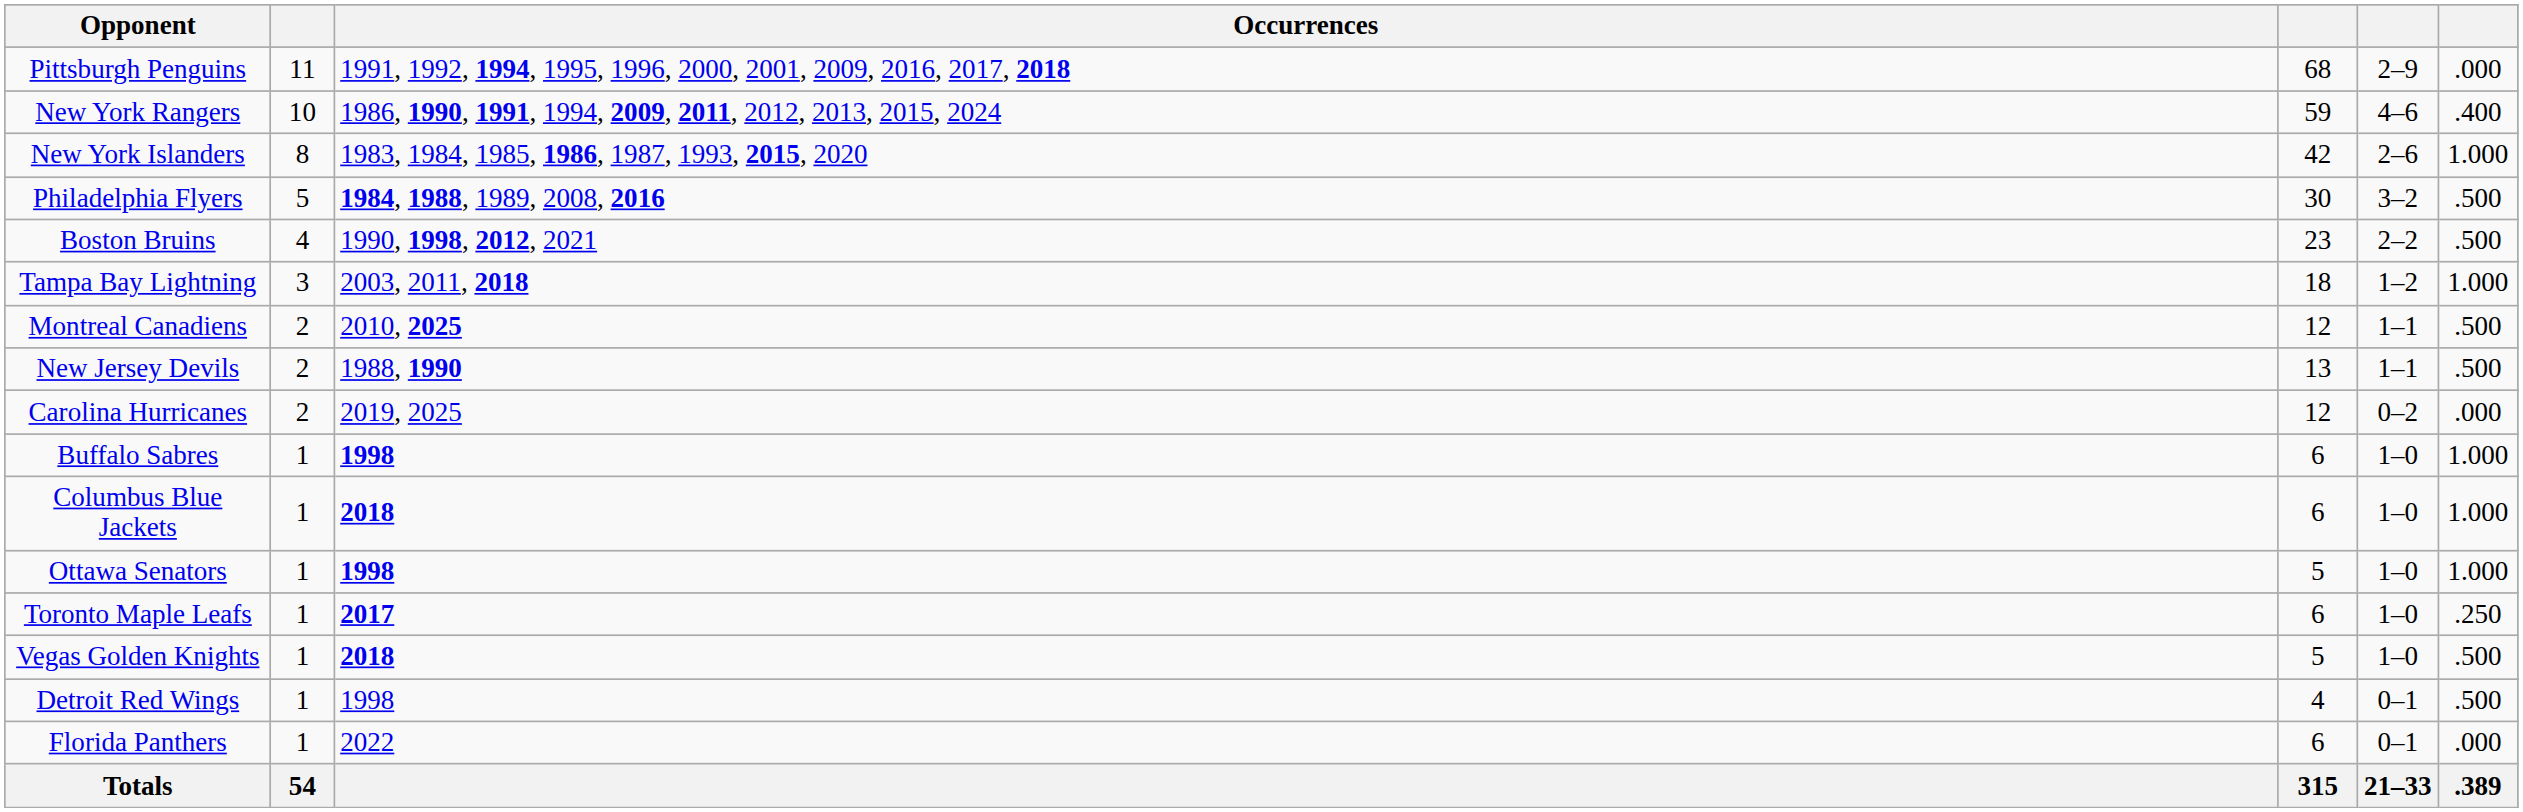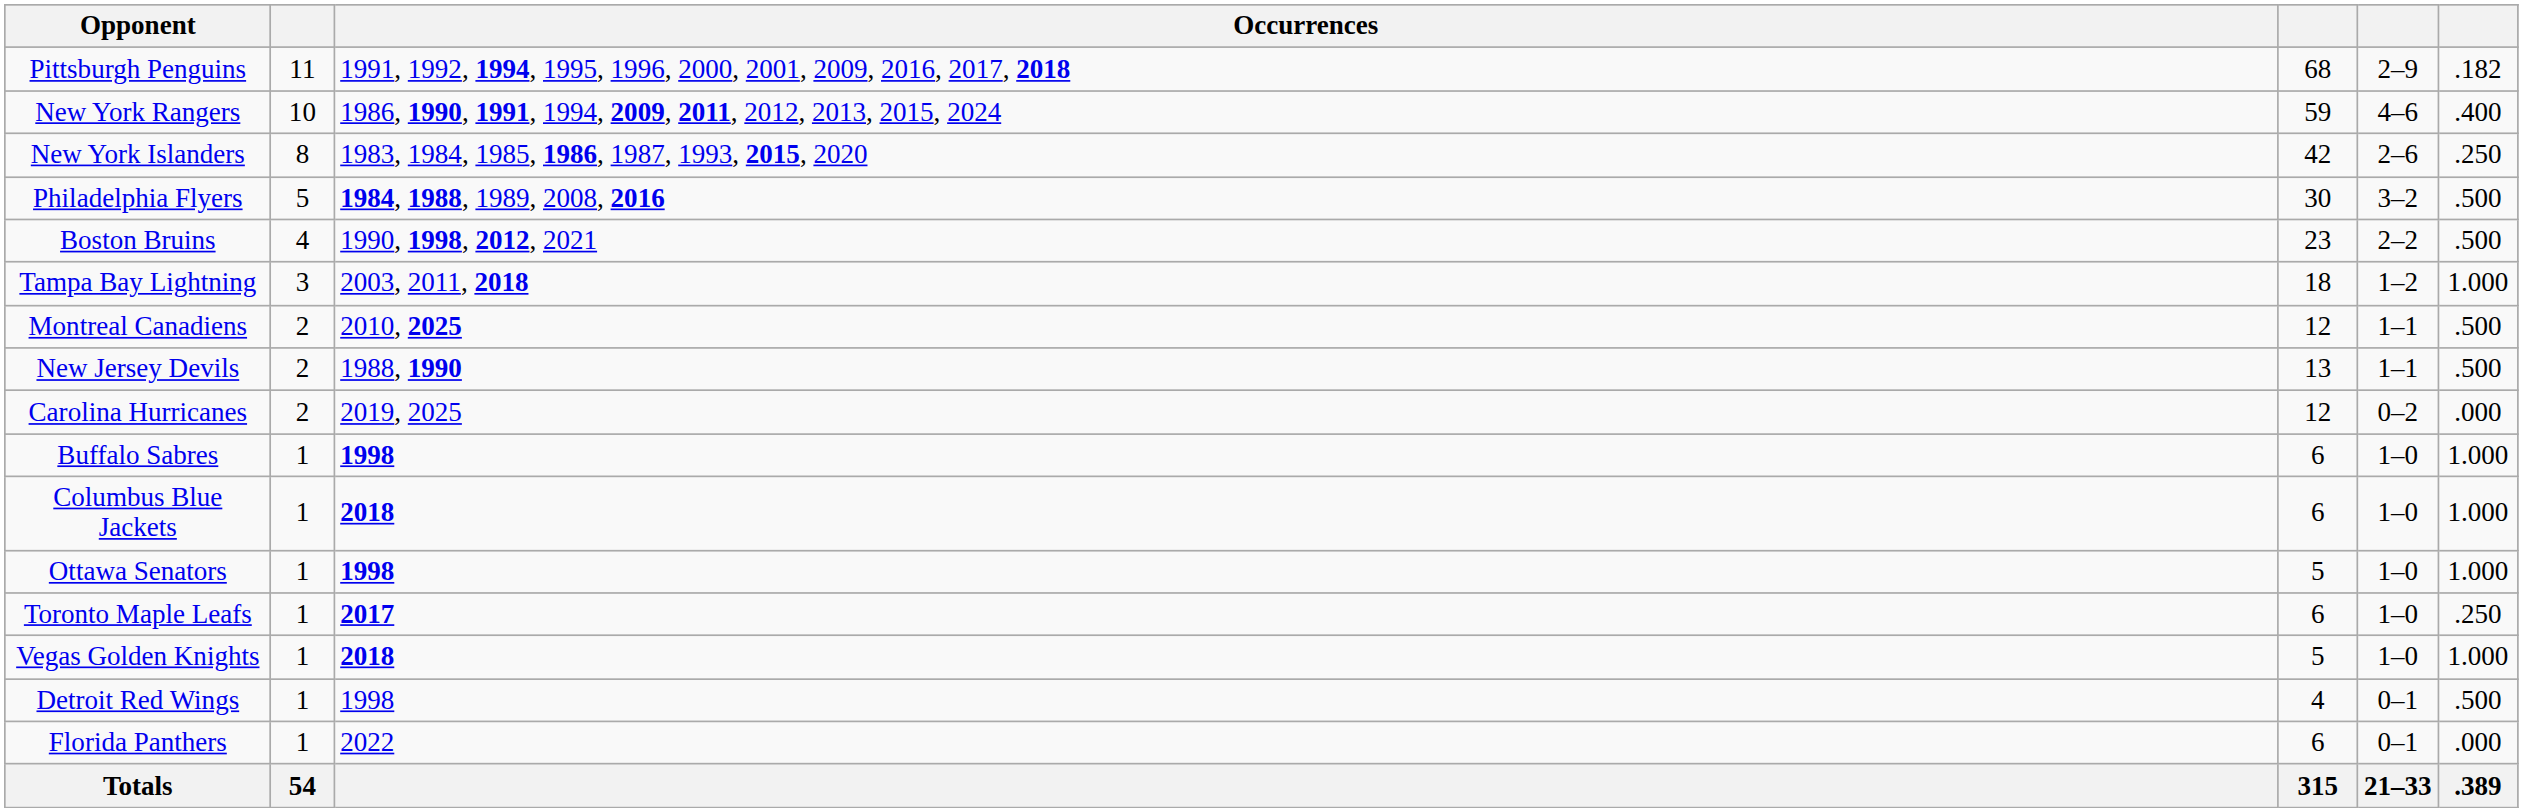 <table class="wikitable sortable" style="text-align: center; width: 75%;">
 <tr>
 <th width="150">Opponent</th>
 <th width="30"></th>
 <th>Occurrences</th>
 <th width="40"></th>
 <th width="40"></th>
 <th width="40"></th>
 </tr>
 <tr>
 <td><a href='#'>Pittsburgh Penguins</a></td>
 <td>11</td>
 <td align=left><a href='#'>1991</a>, <a href='#'>1992</a>, <strong><a href='#'>1994</a></strong>, <a href='#'>1995</a>, <a href='#'>1996</a>, <a href='#'>2000</a>, <a href='#'>2001</a>, <a href='#'>2009</a>, <a href='#'>2016</a>, <a href='#'>2017</a>, <strong><a href='#'>2018</a></strong></td>
 <td>68</td>
 <td>2–9</td>
-<td>.000</td>
+<td>.182</td>
 </tr>
 <tr>
 <td><a href='#'>New York Rangers</a></td>
 <td>10</td>
 <td align=left><a href='#'>1986</a>, <strong><a href='#'>1990</a></strong>, <strong><a href='#'>1991</a></strong>, <a href='#'>1994</a>, <strong><a href='#'>2009</a></strong>, <strong><a href='#'>2011</a></strong>, <a href='#'>2012</a>, <a href='#'>2013</a>, <a href='#'>2015</a>, <a href='#'>2024</a></td>
 <td>59</td>
 <td>4–6</td>
 <td>.400</td>
 </tr>
 <tr>
 <td><a href='#'>New York Islanders</a></td>
 <td>8</td>
 <td align=left><a href='#'>1983</a>, <a href='#'>1984</a>, <a href='#'>1985</a>, <strong><a href='#'>1986</a></strong>, <a href='#'>1987</a>, <a href='#'>1993</a>, <strong><a href='#'>2015</a></strong>, <a href='#'>2020</a></td>
 <td>42</td>
 <td>2–6</td>
-<td>1.000</td>
+<td>.250</td>
 </tr>
 <tr>
 <td><a href='#'>Philadelphia Flyers</a></td>
 <td>5</td>
 <td align=left><strong><a href='#'>1984</a></strong>, <strong><a href='#'>1988</a></strong>, <a href='#'>1989</a>, <a href='#'>2008</a>, <strong><a href='#'>2016</a></strong></td>
 <td>30</td>
 <td>3–2</td>
 <td>.500</td>
 </tr>
 <tr>
 <td><a href='#'>Boston Bruins</a></td>
 <td>4</td>
 <td align=left><a href='#'>1990</a>, <strong><a href='#'>1998</a></strong>, <strong><a href='#'>2012</a></strong>, <a href='#'>2021</a></td>
 <td>23</td>
 <td>2–2</td>
 <td>.500</td>
 </tr>
 <tr>
 <td><a href='#'>Tampa Bay Lightning</a></td>
 <td>3</td>
 <td align=left><a href='#'>2003</a>, <a href='#'>2011</a>, <strong><a href='#'>2018</a></strong></td>
 <td>18</td>
 <td>1–2</td>
 <td>1.000</td>
 </tr>
 <tr>
 <td><a href='#'>Montreal Canadiens</a></td>
 <td>2</td>
 <td align=left><a href='#'>2010</a>, <strong><a href='#'>2025</a></strong></td>
 <td>12</td>
 <td>1–1</td>
 <td>.500</td>
 </tr>
 <tr>
 <td><a href='#'>New Jersey Devils</a></td>
 <td>2</td>
 <td align=left><a href='#'>1988</a>, <strong><a href='#'>1990</a></strong></td>
 <td>13</td>
 <td>1–1</td>
 <td>.500</td>
 </tr>
 <tr>
 <td><a href='#'>Carolina Hurricanes</a></td>
 <td>2</td>
 <td align=left><a href='#'>2019</a>, <a href='#'>2025</a></td>
 <td>12</td>
 <td>0–2</td>
 <td>.000</td>
 </tr>
 <tr>
 <td><a href='#'>Buffalo Sabres</a></td>
 <td>1</td>
 <td align=left><strong><a href='#'>1998</a></strong></td>
 <td>6</td>
 <td>1–0</td>
 <td>1.000</td>
 </tr>
 <tr>
 <td><a href='#'>Columbus Blue Jackets</a></td>
 <td>1</td>
 <td align=left><strong><a href='#'>2018</a></strong></td>
 <td>6</td>
 <td>1–0</td>
 <td>1.000</td>
 </tr>
 <tr>
 <td><a href='#'>Ottawa Senators</a></td>
 <td>1</td>
 <td align=left><strong><a href='#'>1998</a></strong></td>
 <td>5</td>
 <td>1–0</td>
 <td>1.000</td>
 </tr>
 <tr>
 <td><a href='#'>Toronto Maple Leafs</a></td>
 <td>1</td>
 <td align=left><strong><a href='#'>2017</a></strong></td>
 <td>6</td>
 <td>1–0</td>
 <td>.250</td>
 </tr>
 <tr>
 <td><a href='#'>Vegas Golden Knights</a></td>
 <td>1</td>
 <td align=left><strong><a href='#'>2018</a></strong></td>
 <td>5</td>
 <td>1–0</td>
-<td>.500</td>
+<td>1.000</td>
 </tr>
 <tr>
 <td><a href='#'>Detroit Red Wings</a></td>
 <td>1</td>
 <td align=left><a href='#'>1998</a></td>
 <td>4</td>
 <td>0–1</td>
 <td>.500</td>
 </tr>
 <tr>
 <td><a href='#'>Florida Panthers</a></td>
 <td>1</td>
 <td align=left><a href='#'>2022</a></td>
 <td>6</td>
 <td>0–1</td>
 <td>.000</td>
 </tr>
 <tr>
 <th width="150">Totals</th>
 <th width="30">54</th>
 <th></th>
 <th width="40">315</th>
 <th width="40">21–33</th>
 <th width="40">.389</th>
 </tr>
 </table>
